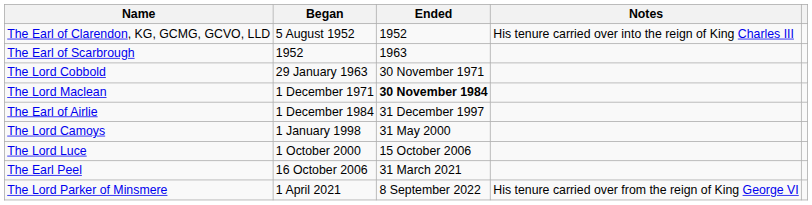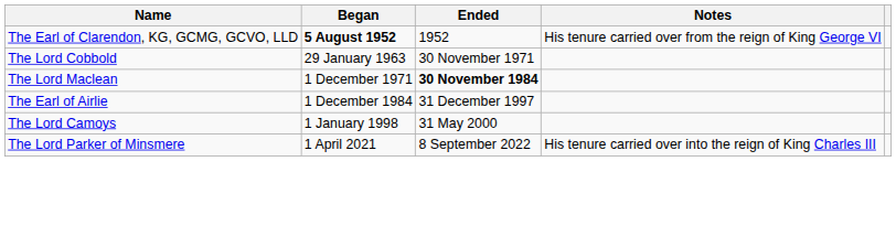 <table class="wikitable" style="text-align:left">
 <tr>
 <th>Name</th>
 <th>Began</th>
 <th>Ended</th>
 <th>Notes</th>
 <th></th>
 </tr>
 <tr>
 <td><a href='#'>The Earl of Clarendon</a>, KG, GCMG, GCVO, LLD</td>
-<td>5 August 1952</td>
+<td><strong>5 August 1952</strong></td>
 <td>1952</td>
-<td>His tenure carried over into the reign of King <a href='#'>Charles III</a></td>
-<td></td>
-</tr>
-<tr>
-<td><a href='#'>The Earl of Scarbrough</a></td>
-<td>1952</td>
-<td>1963</td>
-<td></td>
+<td>His tenure carried over from the reign of King <a href='#'>George VI</a></td>
 <td></td>
 </tr>
 <tr>
 <td><a href='#'>The Lord Cobbold</a></td>
 <td>29 January 1963</td>
 <td>30 November 1971</td>
 <td></td>
 <td></td>
 </tr>
 <tr>
 <td><a href='#'>The Lord Maclean</a></td>
 <td>1 December 1971</td>
 <td><strong>30 November 1984</strong></td>
 <td></td>
 <td></td>
 </tr>
 <tr>
 <td><a href='#'>The Earl of Airlie</a></td>
 <td>1 December 1984</td>
 <td>31 December 1997</td>
 <td></td>
 <td></td>
 </tr>
 <tr>
 <td><a href='#'>The Lord Camoys</a></td>
 <td>1 January 1998</td>
 <td>31 May 2000</td>
 <td></td>
 <td></td>
 </tr>
 <tr>
-<td><a href='#'>The Lord Luce</a></td>
-<td>1 October 2000</td>
-<td>15 October 2006</td>
-<td></td>
-<td></td>
-</tr>
-<tr>
-<td><a href='#'>The Earl Peel</a></td>
-<td>16 October 2006</td>
-<td>31 March 2021</td>
-<td></td>
-<td></td>
-</tr>
-<tr>
 <td><a href='#'>The Lord Parker of Minsmere</a></td>
 <td>1 April 2021</td>
 <td>8 September 2022</td>
-<td>His tenure carried over from the reign of King <a href='#'>George VI</a></td>
+<td>His tenure carried over into the reign of King <a href='#'>Charles III</a></td>
 <td></td>
 </tr>
 </table>
